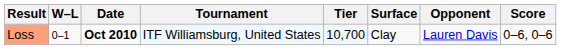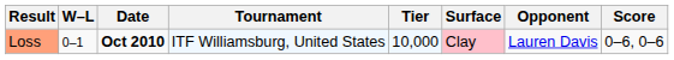 <table class="sortable wikitable">
 <tr>
 <th>Result</th>
 <th class=unsortable>W–L</th>
 <th>Date</th>
 <th>Tournament</th>
 <th>Tier</th>
 <th>Surface</th>
 <th>Opponent</th>
 <th class="unsortable">Score</th>
 </tr>
 <tr>
 <td style="background:#ffa07a;">Loss</td>
 <td><small>0–1</small></td>
 <td><strong>Oct 2010</strong></td>
 <td style="background:#f0f8ff;">ITF Williamsburg, United States</td>
-<td style="background:#f0f8ff;">10,700</td>
-<td>Clay</td>
+<td style="background:#f0f8ff;">10,000</td>
+<td style="background: pink;">Clay</td>
 <td> <a href='#'>Lauren Davis</a></td>
 <td>0–6, 0–6</td>
 </tr>
 </table>
